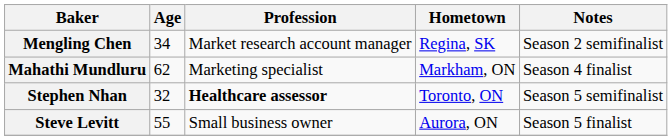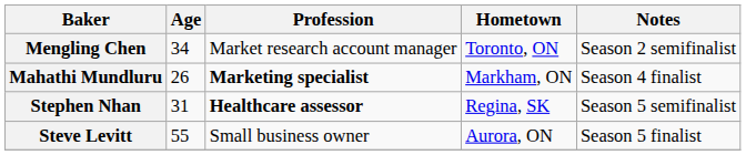 <table class="wikitable sortable">
 <tr>
 <th scope="col">Baker</th>
 <th scope="col">Age</th>
 <th scope="col" class="unsortable">Profession</th>
 <th scope="col" class="unsortable">Hometown</th>
 <th scope="col" class="unsortable">Notes</th>
 </tr>
 <tr>
 <th scope="row">Mengling Chen</th>
 <td>34</td>
 <td>Market research account manager</td>
-<td><a href='#'>Regina</a>, <a href='#'>SK</a></td>
+<td><a href='#'>Toronto</a>, <a href='#'>ON</a></td>
 <td>Season 2 semifinalist</td>
 </tr>
 <tr>
 <th scope="row">Mahathi Mundluru</th>
-<td>62</td>
-<td>Marketing specialist</td>
+<td>26</td>
+<td><strong>Marketing specialist</strong></td>
 <td><a href='#'>Markham</a>, ON</td>
 <td>Season 4 finalist</td>
 </tr>
 <tr>
 <th scope="row">Stephen Nhan</th>
-<td>32</td>
+<td>31</td>
 <td><strong>Healthcare assessor</strong></td>
-<td><a href='#'>Toronto</a>, <a href='#'>ON</a></td>
+<td><a href='#'>Regina</a>, <a href='#'>SK</a></td>
 <td>Season 5 semifinalist</td>
 </tr>
 <tr>
 <th scope="row">Steve Levitt</th>
 <td>55</td>
 <td>Small business owner</td>
 <td><a href='#'>Aurora</a>, ON</td>
 <td>Season 5 finalist</td>
 </tr>
 <tr>
 </tr>
 </table>
